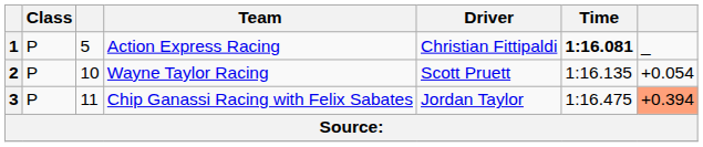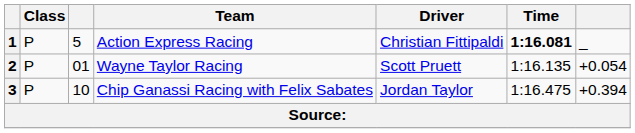 <table class="wikitable">
 <tr>
 <th scope="col"></th>
 <th scope="col">Class</th>
 <th scope="col"></th>
 <th scope="col">Team</th>
 <th scope="col">Driver</th>
 <th scope="col">Time</th>
 <th scope="col"></th>
 </tr>
 <tr>
 <th scope="row">1</th>
 <td>P</td>
 <td>5</td>
 <td><a href='#'>Action Express Racing</a></td>
 <td><a href='#'>Christian Fittipaldi</a></td>
 <td><strong>1:16.081</strong></td>
 <td>_</td>
 </tr>
 <tr>
 <th scope="row">2</th>
 <td>P</td>
-<td>10</td>
+<td>01</td>
 <td><a href='#'>Wayne Taylor Racing</a></td>
 <td><a href='#'>Scott Pruett</a></td>
 <td>1:16.135</td>
 <td>+0.054</td>
 </tr>
 <tr>
 <th scope="row">3</th>
 <td>P</td>
-<td>11</td>
+<td>10</td>
 <td><a href='#'>Chip Ganassi Racing with Felix Sabates</a></td>
 <td><a href='#'>Jordan Taylor</a></td>
 <td>1:16.475</td>
-<td style="background: lightsalmon;">+0.394</td>
+<td>+0.394</td>
 </tr>
 <tr>
 <th colspan="7">Source:</th>
 </tr>
 <tr>
 </tr>
 </table>
